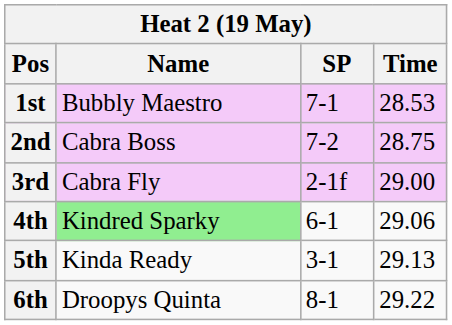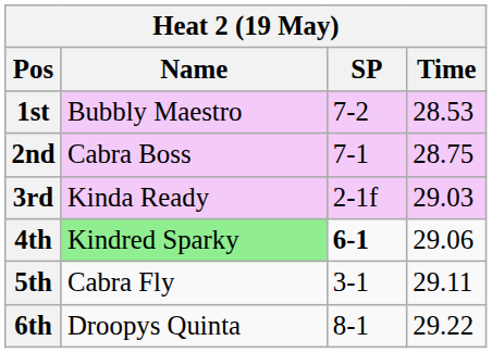 <table class="wikitable">
 <tr>
 <th colspan="6">Heat 2 (19 May)</th>
 </tr>
 <tr>
 <th width=20>Pos</th>
 <th width=150>Name</th>
 <th width=40>SP</th>
 <th width=40>Time</th>
 </tr>
 <tr style="background: #f4caf9;">
 <th>1st</th>
 <td>Bubbly Maestro</td>
-<td>7-1</td>
+<td>7-2</td>
 <td>28.53</td>
 </tr>
 <tr style="background: #f4caf9;">
 <th>2nd</th>
 <td>Cabra Boss</td>
-<td>7-2</td>
+<td>7-1</td>
 <td>28.75</td>
 </tr>
 <tr style="background: #f4caf9;">
 <th>3rd</th>
-<td>Cabra Fly</td>
+<td>Kinda Ready</td>
 <td>2-1f</td>
-<td>29.00</td>
+<td>29.03</td>
 </tr>
 <tr>
 <th>4th</th>
 <td style="background: lightgreen;">Kindred Sparky</td>
-<td>6-1</td>
+<td><strong>6-1</strong></td>
 <td>29.06</td>
 </tr>
 <tr>
 <th>5th</th>
-<td>Kinda Ready</td>
+<td>Cabra Fly</td>
 <td>3-1</td>
-<td>29.13</td>
+<td>29.11</td>
 </tr>
 <tr>
 <th>6th</th>
 <td>Droopys Quinta</td>
 <td>8-1</td>
 <td>29.22</td>
 </tr>
 </table>
